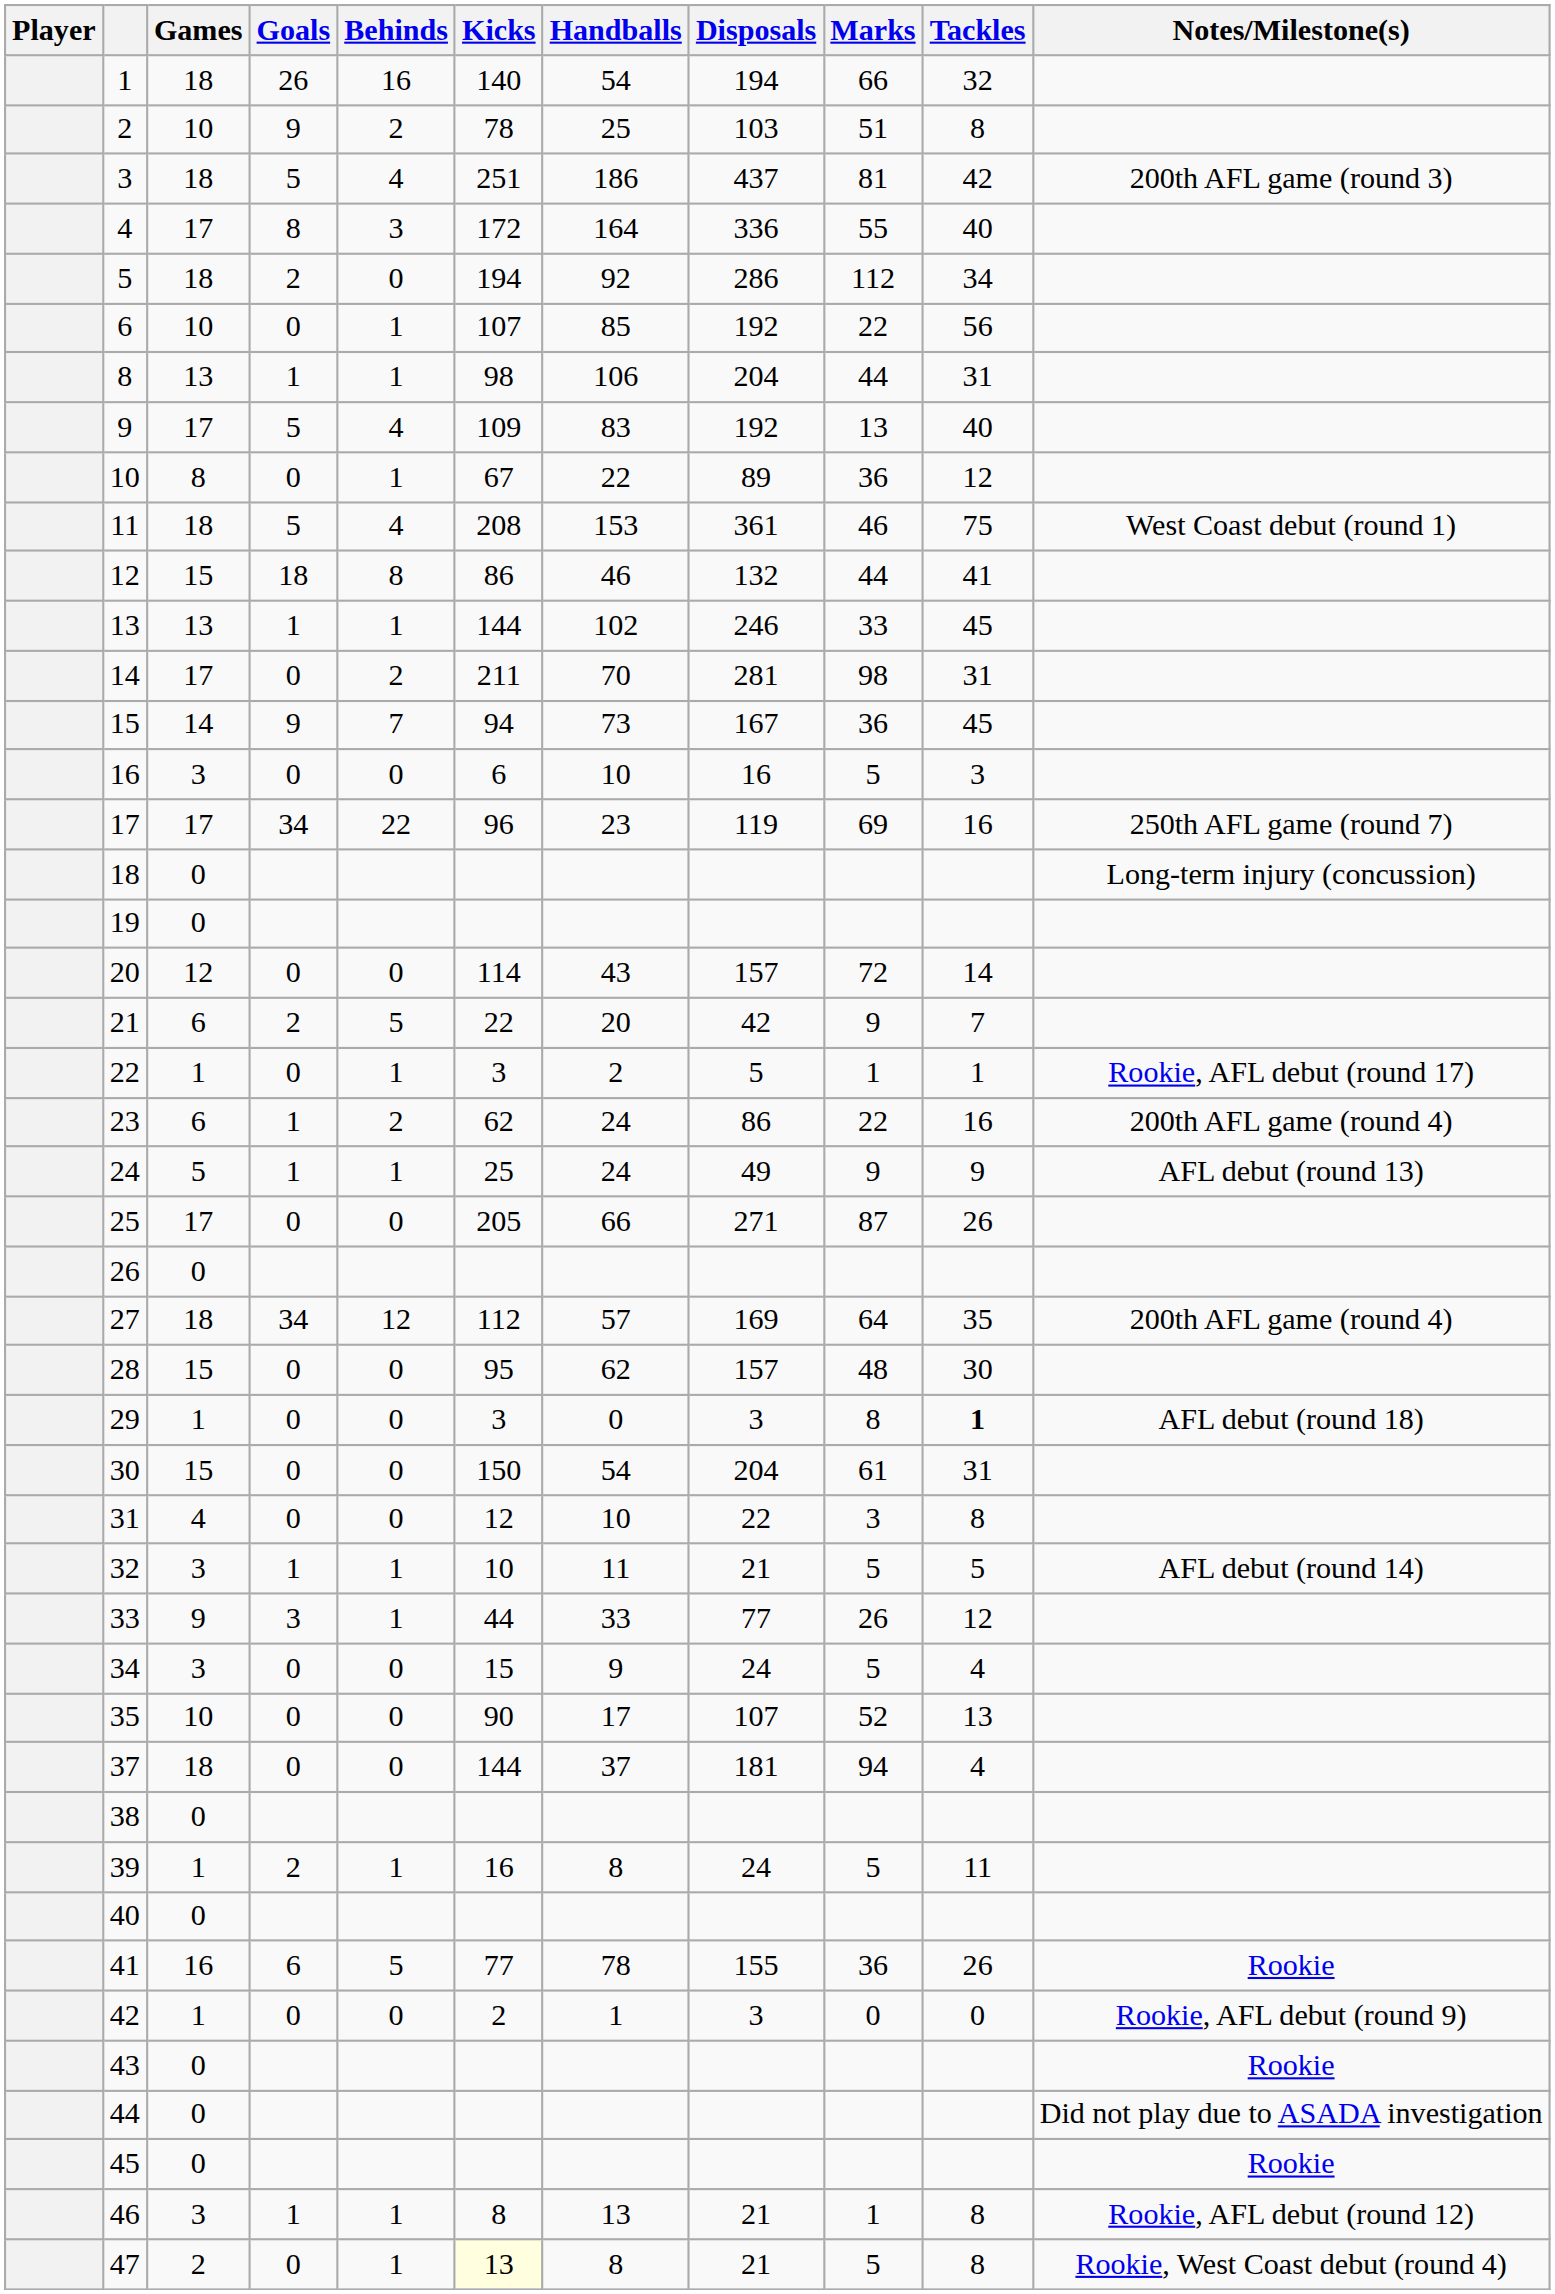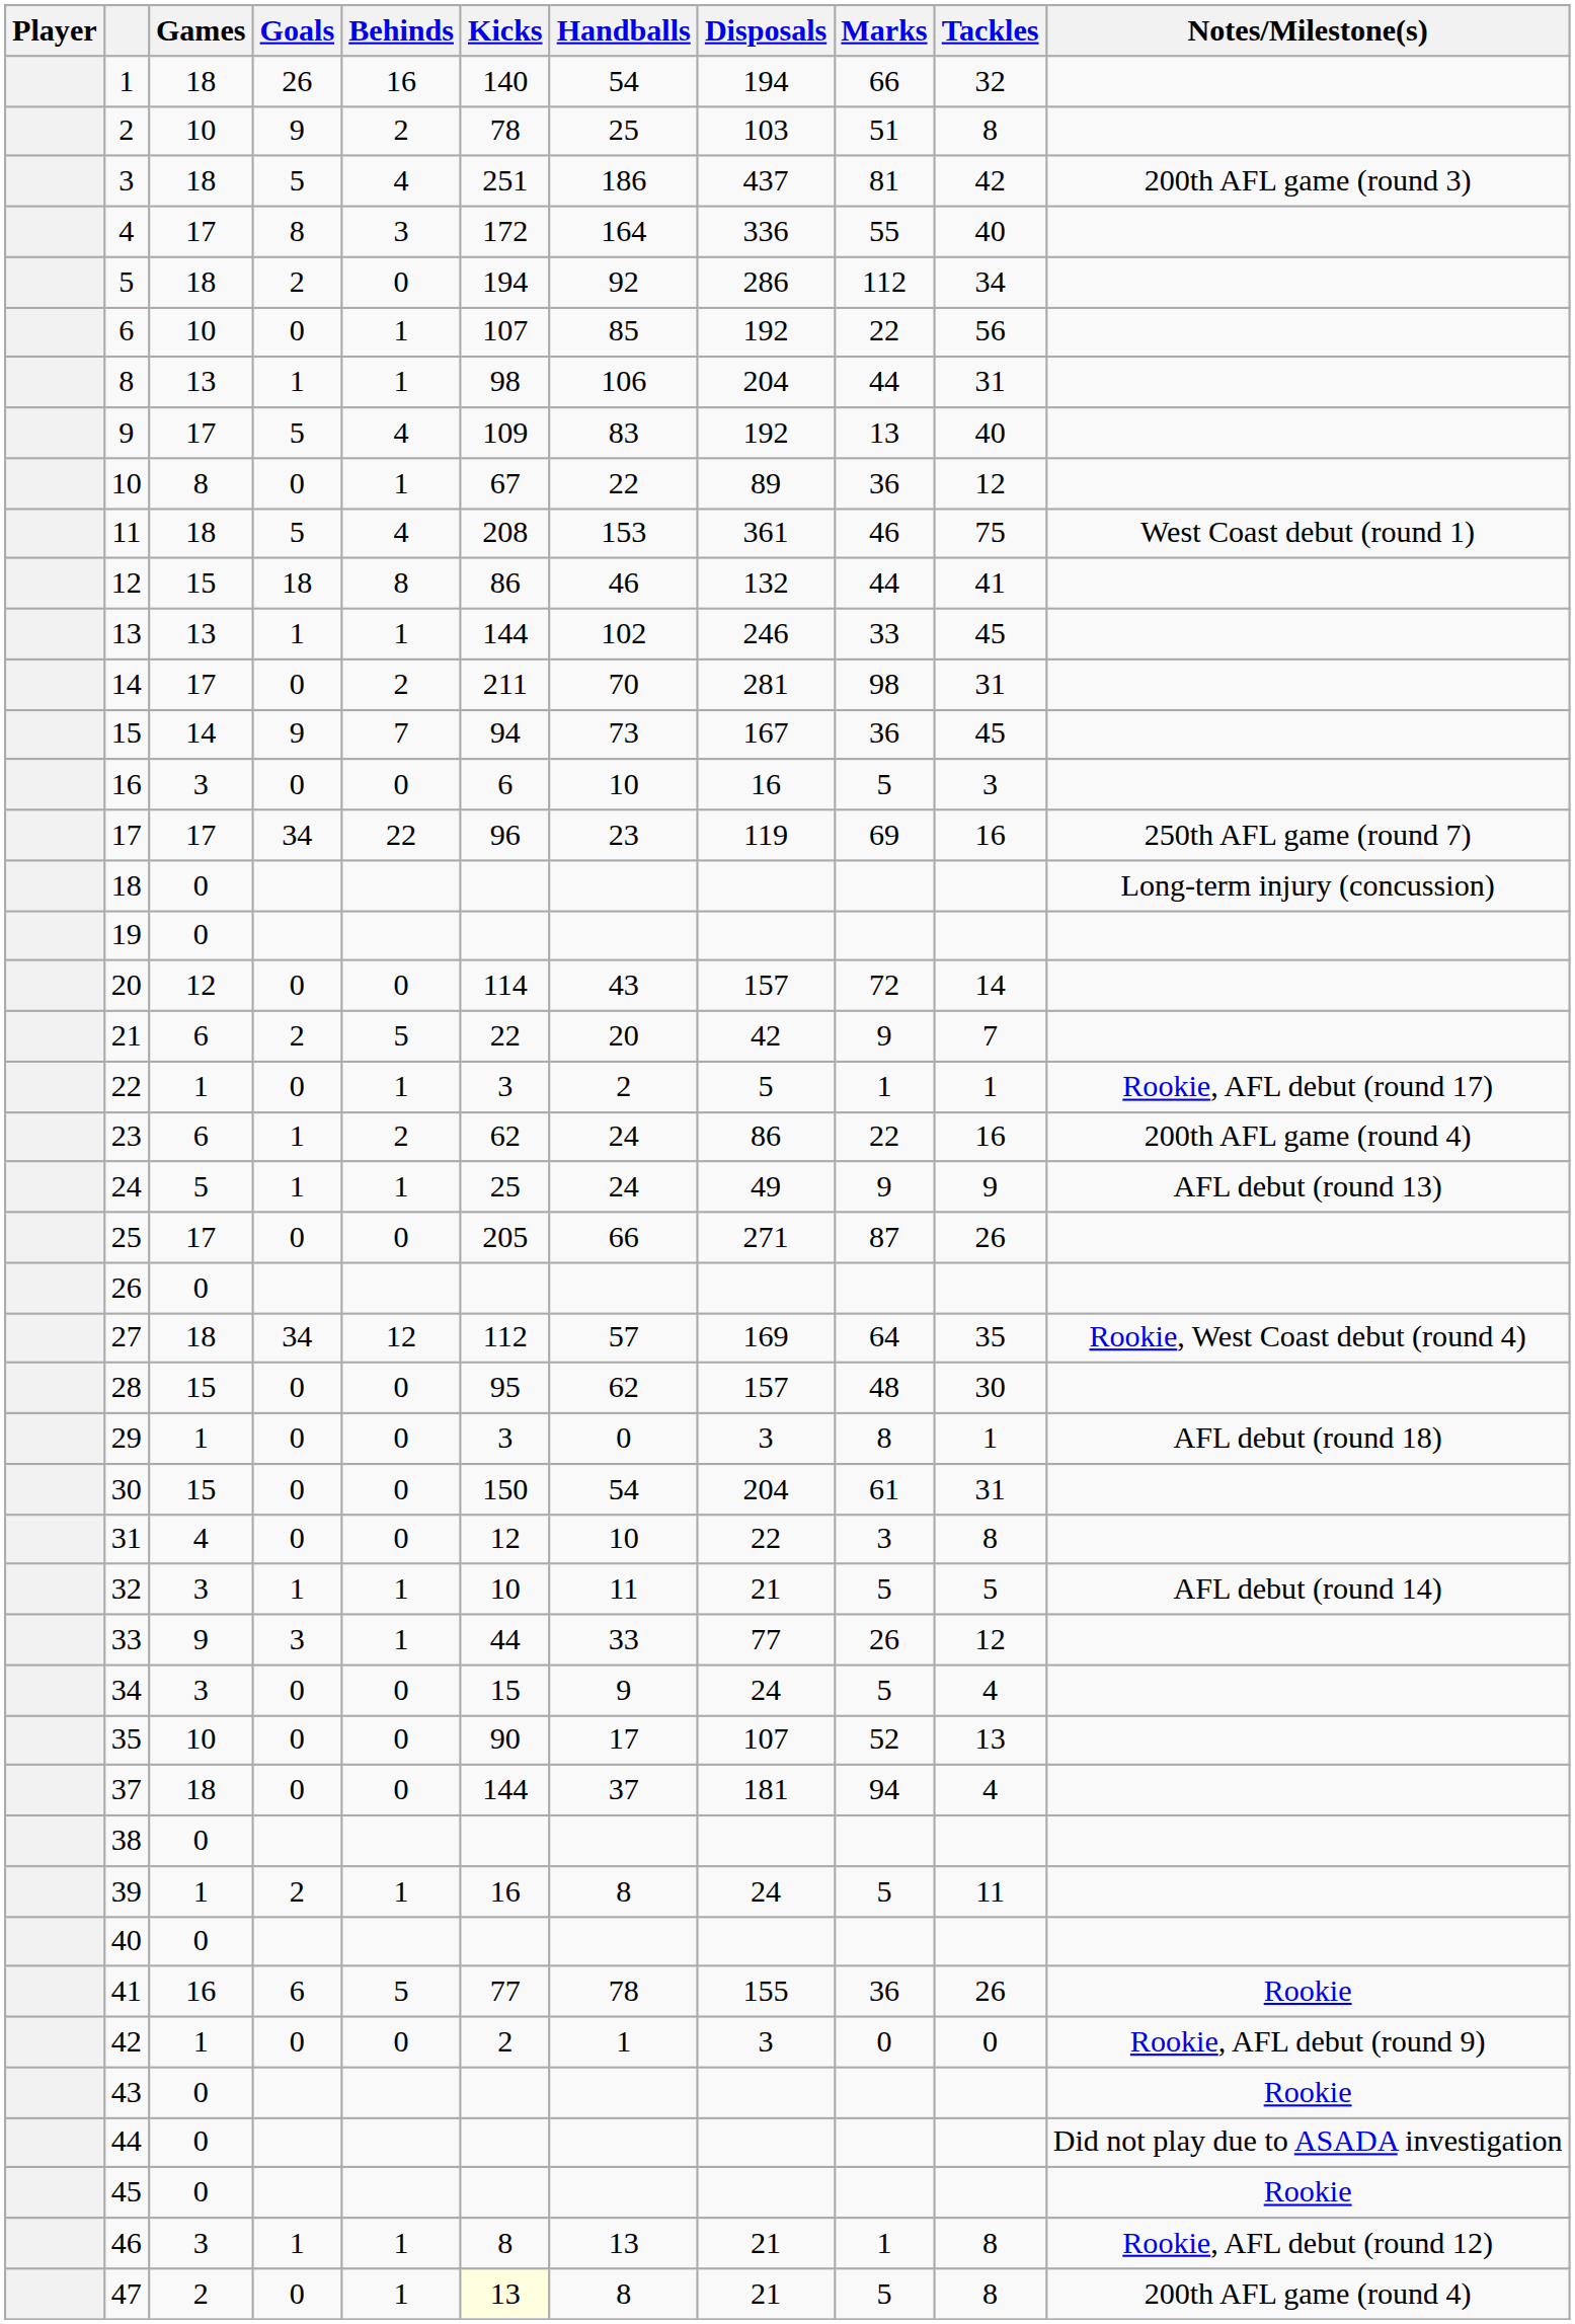 <table class="wikitable plainrowheaders sortable" style="text-align:center; font-size:90%">
 <tr>
 <th scope="col">Player</th>
 <th scope="col"></th>
 <th scope="col" width:3em>Games</th>
 <th scope="col" width:3em><a href='#'>Goals</a></th>
 <th scope="col" width:3em><a href='#'>Behinds</a></th>
 <th scope="col" width:3em><a href='#'>Kicks</a></th>
 <th scope="col" width:3em><a href='#'>Handballs</a></th>
 <th scope="col" width:3em><a href='#'>Disposals</a></th>
 <th scope="col" width:3em><a href='#'>Marks</a></th>
 <th scope="col" width:3em><a href='#'>Tackles</a></th>
 <th scope="col" class="unsortable">Notes/Milestone(s)</th>
 </tr>
 <tr>
 <th scope="row"></th>
 <td>1</td>
 <td>18</td>
 <td>26</td>
 <td>16</td>
 <td>140</td>
 <td>54</td>
 <td>194</td>
 <td>66</td>
 <td>32</td>
 <td></td>
 </tr>
 <tr>
 <th scope="row"></th>
 <td>2</td>
 <td>10</td>
 <td>9</td>
 <td>2</td>
 <td>78</td>
 <td>25</td>
 <td>103</td>
 <td>51</td>
 <td>8</td>
 <td></td>
 </tr>
 <tr>
 <th scope="row"></th>
 <td>3</td>
 <td>18</td>
 <td>5</td>
 <td>4</td>
 <td>251</td>
 <td>186</td>
 <td>437</td>
 <td>81</td>
 <td>42</td>
 <td>200th AFL game (round 3)</td>
 </tr>
 <tr>
 <th scope="row"></th>
 <td>4</td>
 <td>17</td>
 <td>8</td>
 <td>3</td>
 <td>172</td>
 <td>164</td>
 <td>336</td>
 <td>55</td>
 <td>40</td>
 <td></td>
 </tr>
 <tr>
 <th scope="row"></th>
 <td>5</td>
 <td>18</td>
 <td>2</td>
 <td>0</td>
 <td>194</td>
 <td>92</td>
 <td>286</td>
 <td>112</td>
 <td>34</td>
 <td></td>
 </tr>
 <tr>
 <th scope="row"></th>
 <td>6</td>
 <td>10</td>
 <td>0</td>
 <td>1</td>
 <td>107</td>
 <td>85</td>
 <td>192</td>
 <td>22</td>
 <td>56</td>
 <td></td>
 </tr>
 <tr>
 <th scope="row"></th>
 <td>8</td>
 <td>13</td>
 <td>1</td>
 <td>1</td>
 <td>98</td>
 <td>106</td>
 <td>204</td>
 <td>44</td>
 <td>31</td>
 <td></td>
 </tr>
 <tr>
 <th scope="row"></th>
 <td>9</td>
 <td>17</td>
 <td>5</td>
 <td>4</td>
 <td>109</td>
 <td>83</td>
 <td>192</td>
 <td>13</td>
 <td>40</td>
 <td></td>
 </tr>
 <tr>
 <th scope="row"></th>
 <td>10</td>
 <td>8</td>
 <td>0</td>
 <td>1</td>
 <td>67</td>
 <td>22</td>
 <td>89</td>
 <td>36</td>
 <td>12</td>
 <td></td>
 </tr>
 <tr>
 <th scope="row"></th>
 <td>11</td>
 <td>18</td>
 <td>5</td>
 <td>4</td>
 <td>208</td>
 <td>153</td>
 <td>361</td>
 <td>46</td>
 <td>75</td>
 <td>West Coast debut (round 1)</td>
 </tr>
 <tr>
 <th scope="row"></th>
 <td>12</td>
 <td>15</td>
 <td>18</td>
 <td>8</td>
 <td>86</td>
 <td>46</td>
 <td>132</td>
 <td>44</td>
 <td>41</td>
 <td></td>
 </tr>
 <tr>
 <th scope="row"></th>
 <td>13</td>
 <td>13</td>
 <td>1</td>
 <td>1</td>
 <td>144</td>
 <td>102</td>
 <td>246</td>
 <td>33</td>
 <td>45</td>
 <td></td>
 </tr>
 <tr>
 <th scope="row"></th>
 <td>14</td>
 <td>17</td>
 <td>0</td>
 <td>2</td>
 <td>211</td>
 <td>70</td>
 <td>281</td>
 <td>98</td>
 <td>31</td>
 <td></td>
 </tr>
 <tr>
 <th scope="row"></th>
 <td>15</td>
 <td>14</td>
 <td>9</td>
 <td>7</td>
 <td>94</td>
 <td>73</td>
 <td>167</td>
 <td>36</td>
 <td>45</td>
 <td></td>
 </tr>
 <tr>
 <th scope="row"></th>
 <td>16</td>
 <td>3</td>
 <td>0</td>
 <td>0</td>
 <td>6</td>
 <td>10</td>
 <td>16</td>
 <td>5</td>
 <td>3</td>
 <td></td>
 </tr>
 <tr>
 <th scope="row"></th>
 <td>17</td>
 <td>17</td>
 <td>34</td>
 <td>22</td>
 <td>96</td>
 <td>23</td>
 <td>119</td>
 <td>69</td>
 <td>16</td>
 <td>250th AFL game (round 7)</td>
 </tr>
 <tr>
 <th scope="row"></th>
 <td>18</td>
 <td>0</td>
 <td></td>
 <td></td>
 <td></td>
 <td></td>
 <td></td>
 <td></td>
 <td></td>
 <td>Long-term injury (concussion)</td>
 </tr>
 <tr>
 <th scope="row"></th>
 <td>19</td>
 <td>0</td>
 <td></td>
 <td></td>
 <td></td>
 <td></td>
 <td></td>
 <td></td>
 <td></td>
 <td></td>
 </tr>
 <tr>
 <th scope="row"></th>
 <td>20</td>
 <td>12</td>
 <td>0</td>
 <td>0</td>
 <td>114</td>
 <td>43</td>
 <td>157</td>
 <td>72</td>
 <td>14</td>
 <td></td>
 </tr>
 <tr>
 <th scope="row"></th>
 <td>21</td>
 <td>6</td>
 <td>2</td>
 <td>5</td>
 <td>22</td>
 <td>20</td>
 <td>42</td>
 <td>9</td>
 <td>7</td>
 <td></td>
 </tr>
 <tr>
 <th scope="row"></th>
 <td>22</td>
 <td>1</td>
 <td>0</td>
 <td>1</td>
 <td>3</td>
 <td>2</td>
 <td>5</td>
 <td>1</td>
 <td>1</td>
 <td><a href='#'>Rookie</a>, AFL debut (round 17)</td>
 </tr>
 <tr>
 <th scope="row"></th>
 <td>23</td>
 <td>6</td>
 <td>1</td>
 <td>2</td>
 <td>62</td>
 <td>24</td>
 <td>86</td>
 <td>22</td>
 <td>16</td>
 <td>200th AFL game (round 4)</td>
 </tr>
 <tr>
 <th scope="row"></th>
 <td>24</td>
 <td>5</td>
 <td>1</td>
 <td>1</td>
 <td>25</td>
 <td>24</td>
 <td>49</td>
 <td>9</td>
 <td>9</td>
 <td>AFL debut (round 13)</td>
 </tr>
 <tr>
 <th scope="row"></th>
 <td>25</td>
 <td>17</td>
 <td>0</td>
 <td>0</td>
 <td>205</td>
 <td>66</td>
 <td>271</td>
 <td>87</td>
 <td>26</td>
 <td></td>
 </tr>
 <tr>
 <th scope="row"></th>
 <td>26</td>
 <td>0</td>
 <td></td>
 <td></td>
 <td></td>
 <td></td>
 <td></td>
 <td></td>
 <td></td>
 <td></td>
 </tr>
 <tr>
 <th scope="row"></th>
 <td>27</td>
 <td>18</td>
 <td>34</td>
 <td>12</td>
 <td>112</td>
 <td>57</td>
 <td>169</td>
 <td>64</td>
 <td>35</td>
-<td>200th AFL game (round 4)</td>
+<td><a href='#'>Rookie</a>, West Coast debut (round 4)</td>
 </tr>
 <tr>
 <th scope="row"></th>
 <td>28</td>
 <td>15</td>
 <td>0</td>
 <td>0</td>
 <td>95</td>
 <td>62</td>
 <td>157</td>
 <td>48</td>
 <td>30</td>
 <td></td>
 </tr>
 <tr>
 <th scope="row"></th>
 <td>29</td>
 <td>1</td>
 <td>0</td>
 <td>0</td>
 <td>3</td>
 <td>0</td>
 <td>3</td>
 <td>8</td>
-<td><strong>1</strong></td>
+<td>1</td>
 <td>AFL debut (round 18)</td>
 </tr>
 <tr>
 <th scope="row"></th>
 <td>30</td>
 <td>15</td>
 <td>0</td>
 <td>0</td>
 <td>150</td>
 <td>54</td>
 <td>204</td>
 <td>61</td>
 <td>31</td>
 <td></td>
 </tr>
 <tr>
 <th scope="row"></th>
 <td>31</td>
 <td>4</td>
 <td>0</td>
 <td>0</td>
 <td>12</td>
 <td>10</td>
 <td>22</td>
 <td>3</td>
 <td>8</td>
 <td></td>
 </tr>
 <tr>
 <th scope="row"></th>
 <td>32</td>
 <td>3</td>
 <td>1</td>
 <td>1</td>
 <td>10</td>
 <td>11</td>
 <td>21</td>
 <td>5</td>
 <td>5</td>
 <td>AFL debut (round 14)</td>
 </tr>
 <tr>
 <th scope="row"></th>
 <td>33</td>
 <td>9</td>
 <td>3</td>
 <td>1</td>
 <td>44</td>
 <td>33</td>
 <td>77</td>
 <td>26</td>
 <td>12</td>
 <td></td>
 </tr>
 <tr>
 <th scope="row"></th>
 <td>34</td>
 <td>3</td>
 <td>0</td>
 <td>0</td>
 <td>15</td>
 <td>9</td>
 <td>24</td>
 <td>5</td>
 <td>4</td>
 <td></td>
 </tr>
 <tr>
 <th scope="row"></th>
 <td>35</td>
 <td>10</td>
 <td>0</td>
 <td>0</td>
 <td>90</td>
 <td>17</td>
 <td>107</td>
 <td>52</td>
 <td>13</td>
 <td></td>
 </tr>
 <tr>
 <th scope="row"></th>
 <td>37</td>
 <td>18</td>
 <td>0</td>
 <td>0</td>
 <td>144</td>
 <td>37</td>
 <td>181</td>
 <td>94</td>
 <td>4</td>
 <td></td>
 </tr>
 <tr>
 <th scope="row"></th>
 <td>38</td>
 <td>0</td>
 <td></td>
 <td></td>
 <td></td>
 <td></td>
 <td></td>
 <td></td>
 <td></td>
 <td></td>
 </tr>
 <tr>
 <th scope="row"></th>
 <td>39</td>
 <td>1</td>
 <td>2</td>
 <td>1</td>
 <td>16</td>
 <td>8</td>
 <td>24</td>
 <td>5</td>
 <td>11</td>
 <td></td>
 </tr>
 <tr>
 <th scope="row"></th>
 <td>40</td>
 <td>0</td>
 <td></td>
 <td></td>
 <td></td>
 <td></td>
 <td></td>
 <td></td>
 <td></td>
 <td></td>
 </tr>
 <tr>
 <th scope="row"></th>
 <td>41</td>
 <td>16</td>
 <td>6</td>
 <td>5</td>
 <td>77</td>
 <td>78</td>
 <td>155</td>
 <td>36</td>
 <td>26</td>
 <td><a href='#'>Rookie</a></td>
 </tr>
 <tr>
 <th scope="row"></th>
 <td>42</td>
 <td>1</td>
 <td>0</td>
 <td>0</td>
 <td>2</td>
 <td>1</td>
 <td>3</td>
 <td>0</td>
 <td>0</td>
 <td><a href='#'>Rookie</a>, AFL debut (round 9)</td>
 </tr>
 <tr>
 <th scope="row"></th>
 <td>43</td>
 <td>0</td>
 <td></td>
 <td></td>
 <td></td>
 <td></td>
 <td></td>
 <td></td>
 <td></td>
 <td><a href='#'>Rookie</a></td>
 </tr>
 <tr>
 <th scope="row"></th>
 <td>44</td>
 <td>0</td>
 <td></td>
 <td></td>
 <td></td>
 <td></td>
 <td></td>
 <td></td>
 <td></td>
 <td>Did not play due to <a href='#'>ASADA</a> investigation</td>
 </tr>
 <tr>
 <th scope="row"></th>
 <td>45</td>
 <td>0</td>
 <td></td>
 <td></td>
 <td></td>
 <td></td>
 <td></td>
 <td></td>
 <td></td>
 <td><a href='#'>Rookie</a></td>
 </tr>
 <tr>
 <th scope="row"></th>
 <td>46</td>
 <td>3</td>
 <td>1</td>
 <td>1</td>
 <td>8</td>
 <td>13</td>
 <td>21</td>
 <td>1</td>
 <td>8</td>
 <td><a href='#'>Rookie</a>, AFL debut (round 12)</td>
 </tr>
 <tr>
 <th scope="row"></th>
 <td>47</td>
 <td>2</td>
 <td>0</td>
 <td>1</td>
 <td style="background: lightyellow;">13</td>
 <td>8</td>
 <td>21</td>
 <td>5</td>
 <td>8</td>
-<td><a href='#'>Rookie</a>, West Coast debut (round 4)</td>
+<td>200th AFL game (round 4)</td>
 </tr>
 </table>
